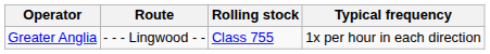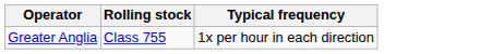 <table class="wikitable vatop">
 <tr>
 <th>Operator</th>
-<th>Route</th>
 <th>Rolling stock</th>
 <th>Typical frequency</th>
 </tr>
 <tr>
 <td><a href='#'>Greater Anglia</a></td>
-<td> -  -  - Lingwood -  - </td>
 <td><a href='#'>Class 755</a></td>
 <td>1x per hour in each direction</td>
 </tr>
 </table>
